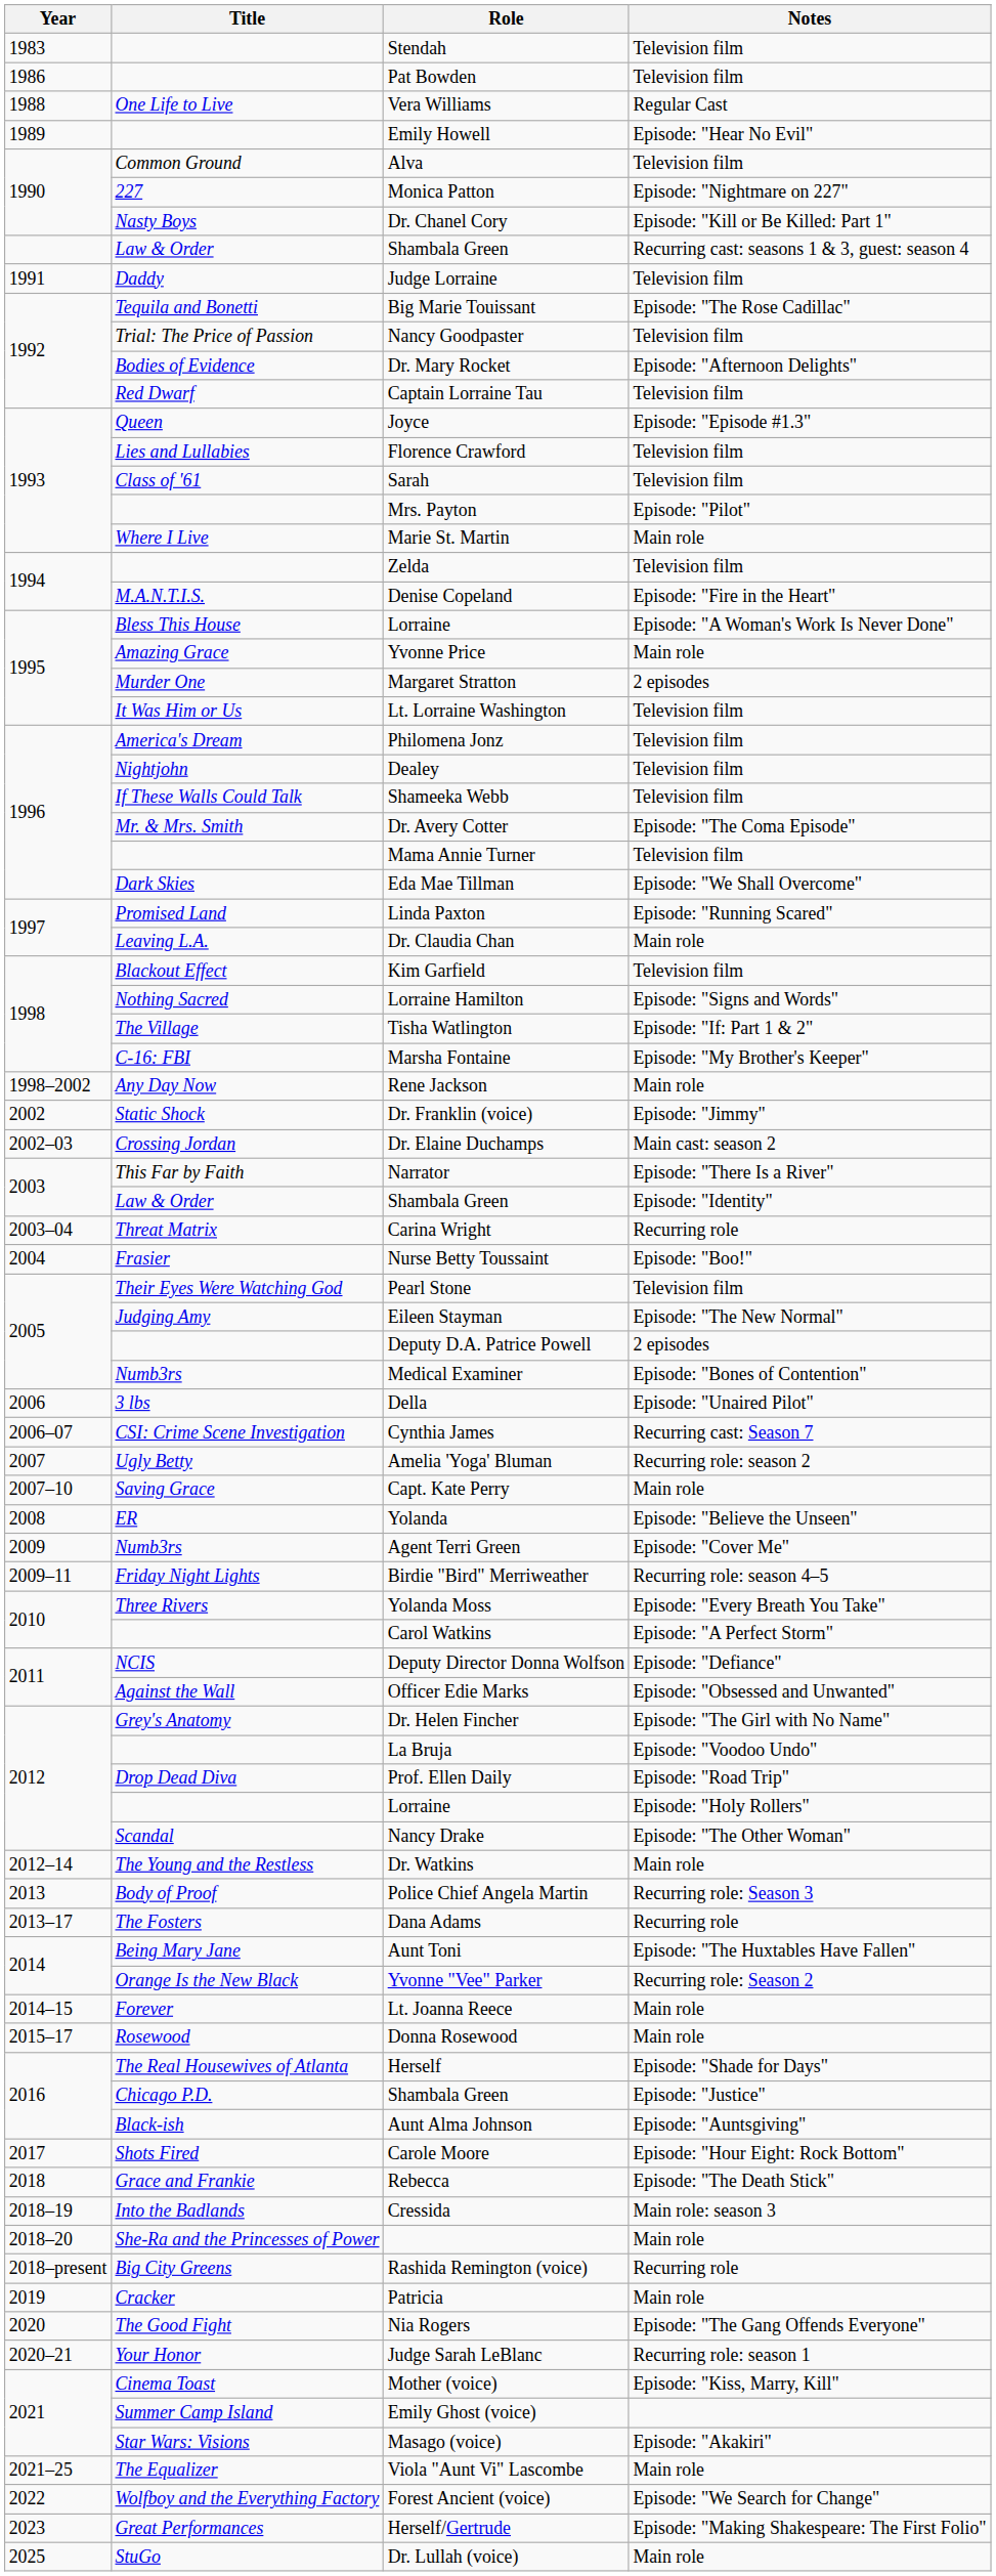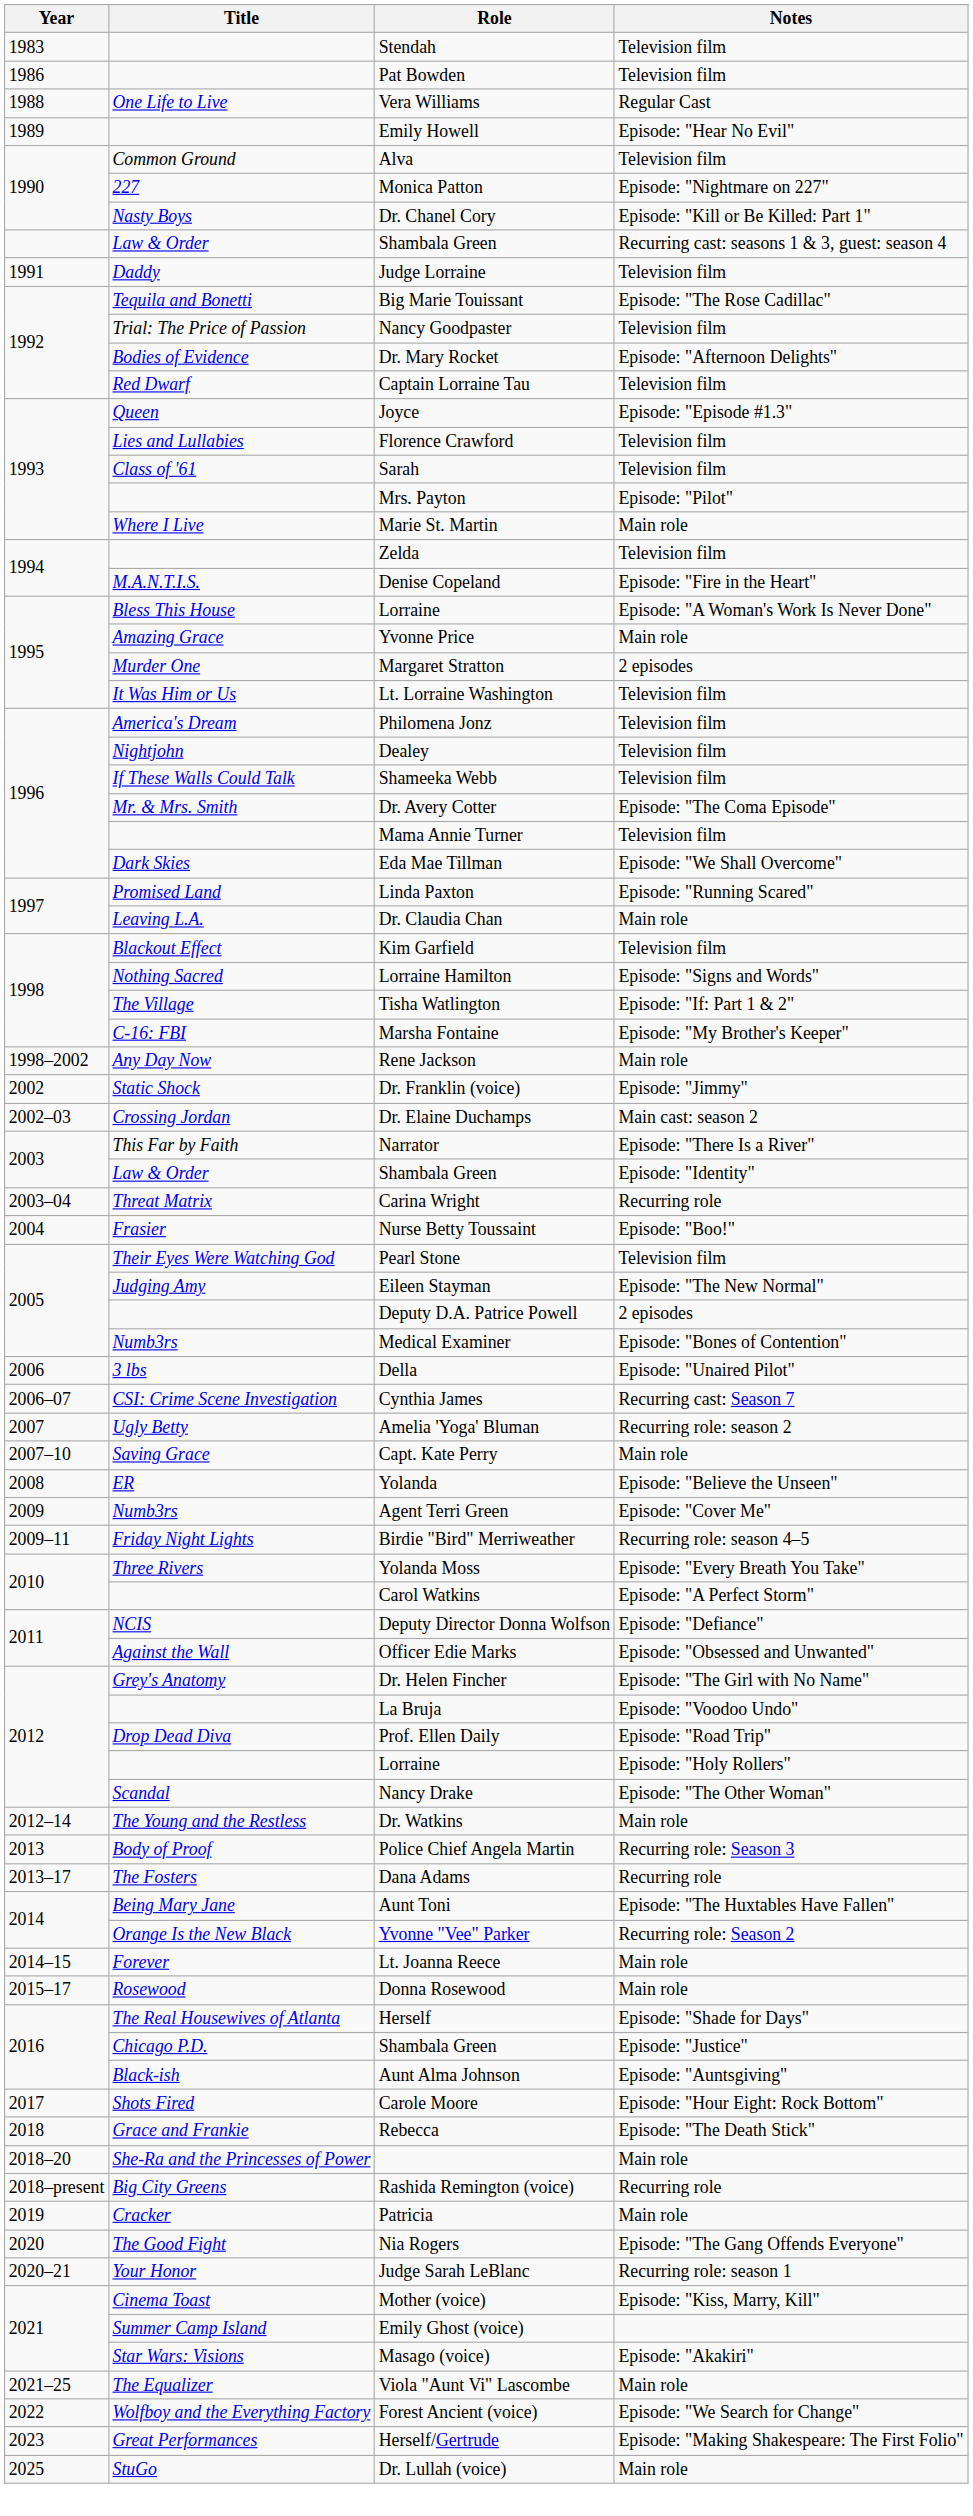 <table class="wikitable sortable">
 <tr>
 <th>Year</th>
 <th>Title</th>
 <th>Role</th>
 <th>Notes</th>
 </tr>
 <tr>
 <td>1983</td>
 <td><em></em></td>
 <td>Stendah</td>
 <td>Television film</td>
 </tr>
 <tr>
 <td>1986</td>
 <td><em></em></td>
 <td>Pat Bowden</td>
 <td>Television film</td>
 </tr>
 <tr>
 <td>1988</td>
 <td><em><a href='#'>One Life to Live</a></em></td>
 <td>Vera Williams</td>
 <td>Regular Cast</td>
 </tr>
 <tr>
 <td>1989</td>
 <td><em></em></td>
 <td>Emily Howell</td>
 <td>Episode: "Hear No Evil"</td>
 </tr>
 <tr>
 <td rowspan=3>1990</td>
 <td><em>Common Ground</em></td>
 <td>Alva</td>
 <td>Television film</td>
 </tr>
 <tr>
 <td><em><a href='#'>227</a></em></td>
 <td>Monica Patton</td>
 <td>Episode: "Nightmare on 227"</td>
 </tr>
 <tr>
 <td><em><a href='#'>Nasty Boys</a></em></td>
 <td>Dr. Chanel Cory</td>
 <td>Episode: "Kill or Be Killed: Part 1"</td>
 </tr>
 <tr>
 <td></td>
 <td><em><a href='#'>Law & Order</a></em></td>
 <td>Shambala Green</td>
 <td>Recurring cast: seasons 1 & 3, guest: season 4</td>
 </tr>
 <tr>
 <td>1991</td>
 <td><em><a href='#'>Daddy</a></em></td>
 <td>Judge Lorraine</td>
 <td>Television film</td>
 </tr>
 <tr>
 <td rowspan=4>1992</td>
 <td><em><a href='#'>Tequila and Bonetti</a></em></td>
 <td>Big Marie Touissant</td>
 <td>Episode: "The Rose Cadillac"</td>
 </tr>
 <tr>
 <td><em>Trial: The Price of Passion</em></td>
 <td>Nancy Goodpaster</td>
 <td>Television film</td>
 </tr>
 <tr>
 <td><em><a href='#'>Bodies of Evidence</a></em></td>
 <td>Dr. Mary Rocket</td>
 <td>Episode: "Afternoon Delights"</td>
 </tr>
 <tr>
 <td><em><a href='#'>Red Dwarf</a></em></td>
 <td>Captain Lorraine Tau</td>
 <td>Television film</td>
 </tr>
 <tr>
 <td rowspan=5>1993</td>
 <td><em><a href='#'>Queen</a></em></td>
 <td>Joyce</td>
 <td>Episode: "Episode #1.3"</td>
 </tr>
 <tr>
 <td><em><a href='#'>Lies and Lullabies</a></em></td>
 <td>Florence Crawford</td>
 <td>Television film</td>
 </tr>
 <tr>
 <td><em><a href='#'>Class of '61</a></em></td>
 <td>Sarah</td>
 <td>Television film</td>
 </tr>
 <tr>
 <td><em></em></td>
 <td>Mrs. Payton</td>
 <td>Episode: "Pilot"</td>
 </tr>
 <tr>
 <td><em><a href='#'>Where I Live</a></em></td>
 <td>Marie St. Martin</td>
 <td>Main role</td>
 </tr>
 <tr>
 <td rowspan=2>1994</td>
 <td><em></em></td>
 <td>Zelda</td>
 <td>Television film</td>
 </tr>
 <tr>
 <td><em><a href='#'>M.A.N.T.I.S.</a></em></td>
 <td>Denise Copeland</td>
 <td>Episode: "Fire in the Heart"</td>
 </tr>
 <tr>
 <td rowspan=4>1995</td>
 <td><em><a href='#'>Bless This House</a></em></td>
 <td>Lorraine</td>
 <td>Episode: "A Woman's Work Is Never Done"</td>
 </tr>
 <tr>
 <td><em><a href='#'>Amazing Grace</a></em></td>
 <td>Yvonne Price</td>
 <td>Main role</td>
 </tr>
 <tr>
 <td><em><a href='#'>Murder One</a></em></td>
 <td>Margaret Stratton</td>
 <td>2 episodes</td>
 </tr>
 <tr>
 <td><em><a href='#'>It Was Him or Us</a></em></td>
 <td>Lt. Lorraine Washington</td>
 <td>Television film</td>
 </tr>
 <tr>
 <td rowspan=6>1996</td>
 <td><em><a href='#'>America's Dream</a></em></td>
 <td>Philomena Jonz</td>
 <td>Television film</td>
 </tr>
 <tr>
 <td><em><a href='#'>Nightjohn</a></em></td>
 <td>Dealey</td>
 <td>Television film</td>
 </tr>
 <tr>
 <td><em><a href='#'>If These Walls Could Talk</a></em></td>
 <td>Shameeka Webb</td>
 <td>Television film</td>
 </tr>
 <tr>
 <td><em><a href='#'>Mr. & Mrs. Smith</a></em></td>
 <td>Dr. Avery Cotter</td>
 <td>Episode: "The Coma Episode"</td>
 </tr>
 <tr>
 <td><em></em></td>
 <td>Mama Annie Turner</td>
 <td>Television film</td>
 </tr>
 <tr>
 <td><em><a href='#'>Dark Skies</a></em></td>
 <td>Eda Mae Tillman</td>
 <td>Episode: "We Shall Overcome"</td>
 </tr>
 <tr>
 <td rowspan=2>1997</td>
 <td><em><a href='#'>Promised Land</a></em></td>
 <td>Linda Paxton</td>
 <td>Episode: "Running Scared"</td>
 </tr>
 <tr>
 <td><em><a href='#'>Leaving L.A.</a></em></td>
 <td>Dr. Claudia Chan</td>
 <td>Main role</td>
 </tr>
 <tr>
 <td rowspan=4>1998</td>
 <td><em><a href='#'>Blackout Effect</a></em></td>
 <td>Kim Garfield</td>
 <td>Television film</td>
 </tr>
 <tr>
 <td><em><a href='#'>Nothing Sacred</a></em></td>
 <td>Lorraine Hamilton</td>
 <td>Episode: "Signs and Words"</td>
 </tr>
 <tr>
 <td><em><a href='#'>The Village</a></em></td>
 <td>Tisha Watlington</td>
 <td>Episode: "If: Part 1 & 2"</td>
 </tr>
 <tr>
 <td><em><a href='#'>C-16: FBI</a></em></td>
 <td>Marsha Fontaine</td>
 <td>Episode: "My Brother's Keeper"</td>
 </tr>
 <tr>
 <td>1998–2002</td>
 <td><em><a href='#'>Any Day Now</a></em></td>
 <td>Rene Jackson</td>
 <td>Main role</td>
 </tr>
 <tr>
 <td>2002</td>
 <td><em><a href='#'>Static Shock</a></em></td>
 <td>Dr. Franklin (voice)</td>
 <td>Episode: "Jimmy"</td>
 </tr>
 <tr>
 <td>2002–03</td>
 <td><em><a href='#'>Crossing Jordan</a></em></td>
 <td>Dr. Elaine Duchamps</td>
 <td>Main cast: season 2</td>
 </tr>
 <tr>
 <td rowspan=2>2003</td>
 <td><em>This Far by Faith</em></td>
 <td>Narrator</td>
 <td>Episode: "There Is a River"</td>
 </tr>
 <tr>
 <td><em><a href='#'>Law & Order</a></em></td>
 <td>Shambala Green</td>
 <td>Episode: "Identity"</td>
 </tr>
 <tr>
 <td>2003–04</td>
 <td><em><a href='#'>Threat Matrix</a></em></td>
 <td>Carina Wright</td>
 <td>Recurring role</td>
 </tr>
 <tr>
 <td>2004</td>
 <td><em><a href='#'>Frasier</a></em></td>
 <td>Nurse Betty Toussaint</td>
 <td>Episode: "Boo!"</td>
 </tr>
 <tr>
 <td rowspan=4>2005</td>
 <td><em><a href='#'>Their Eyes Were Watching God</a></em></td>
 <td>Pearl Stone</td>
 <td>Television film</td>
 </tr>
 <tr>
 <td><em><a href='#'>Judging Amy</a></em></td>
 <td>Eileen Stayman</td>
 <td>Episode: "The New Normal"</td>
 </tr>
 <tr>
 <td><em></em></td>
 <td>Deputy D.A. Patrice Powell</td>
 <td>2 episodes</td>
 </tr>
 <tr>
 <td><em><a href='#'>Numb3rs</a></em></td>
 <td>Medical Examiner</td>
 <td>Episode: "Bones of Contention"</td>
 </tr>
 <tr>
 <td>2006</td>
 <td><em><a href='#'>3 lbs</a></em></td>
 <td>Della</td>
 <td>Episode: "Unaired Pilot"</td>
 </tr>
 <tr>
 <td>2006–07</td>
 <td><em><a href='#'>CSI: Crime Scene Investigation</a></em></td>
 <td>Cynthia James</td>
 <td>Recurring cast: <a href='#'>Season 7</a></td>
 </tr>
 <tr>
 <td>2007</td>
 <td><em><a href='#'>Ugly Betty</a></em></td>
 <td>Amelia 'Yoga' Bluman</td>
 <td>Recurring role: season 2</td>
 </tr>
 <tr>
 <td>2007–10</td>
 <td><em><a href='#'>Saving Grace</a></em></td>
 <td>Capt. Kate Perry</td>
 <td>Main role</td>
 </tr>
 <tr>
 <td>2008</td>
 <td><em><a href='#'>ER</a></em></td>
 <td>Yolanda</td>
 <td>Episode: "Believe the Unseen"</td>
 </tr>
 <tr>
 <td>2009</td>
 <td><em><a href='#'>Numb3rs</a></em></td>
 <td>Agent Terri Green</td>
 <td>Episode: "Cover Me"</td>
 </tr>
 <tr>
 <td>2009–11</td>
 <td><em><a href='#'>Friday Night Lights</a></em></td>
 <td>Birdie "Bird" Merriweather</td>
 <td>Recurring role: season 4–5</td>
 </tr>
 <tr>
 <td rowspan=2>2010</td>
 <td><em><a href='#'>Three Rivers</a></em></td>
 <td>Yolanda Moss</td>
 <td>Episode: "Every Breath You Take"</td>
 </tr>
 <tr>
 <td><em></em></td>
 <td>Carol Watkins</td>
 <td>Episode: "A Perfect Storm"</td>
 </tr>
 <tr>
 <td rowspan=2>2011</td>
 <td><em><a href='#'>NCIS</a></em></td>
 <td>Deputy Director Donna Wolfson</td>
 <td>Episode: "Defiance"</td>
 </tr>
 <tr>
 <td><em><a href='#'>Against the Wall</a></em></td>
 <td>Officer Edie Marks</td>
 <td>Episode: "Obsessed and Unwanted"</td>
 </tr>
 <tr>
 <td rowspan=5>2012</td>
 <td><em><a href='#'>Grey's Anatomy</a></em></td>
 <td>Dr. Helen Fincher</td>
 <td>Episode: "The Girl with No Name"</td>
 </tr>
 <tr>
 <td><em></em></td>
 <td>La Bruja</td>
 <td>Episode: "Voodoo Undo"</td>
 </tr>
 <tr>
 <td><em><a href='#'>Drop Dead Diva</a></em></td>
 <td>Prof. Ellen Daily</td>
 <td>Episode: "Road Trip"</td>
 </tr>
 <tr>
 <td></td>
 <td>Lorraine</td>
 <td>Episode: "Holy Rollers"</td>
 </tr>
 <tr>
 <td><em><a href='#'>Scandal</a></em></td>
 <td>Nancy Drake</td>
 <td>Episode: "The Other Woman"</td>
 </tr>
 <tr>
 <td>2012–14</td>
 <td><em><a href='#'>The Young and the Restless</a></em></td>
 <td>Dr. Watkins</td>
 <td>Main role</td>
 </tr>
 <tr>
 <td>2013</td>
 <td><em><a href='#'>Body of Proof</a></em></td>
 <td>Police Chief Angela Martin</td>
 <td>Recurring role: <a href='#'>Season 3</a></td>
 </tr>
 <tr>
 <td>2013–17</td>
 <td><em><a href='#'>The Fosters</a></em></td>
 <td>Dana Adams</td>
 <td>Recurring role</td>
 </tr>
 <tr>
 <td rowspan=2>2014</td>
 <td><em><a href='#'>Being Mary Jane</a></em></td>
 <td>Aunt Toni</td>
 <td>Episode: "The Huxtables Have Fallen"</td>
 </tr>
 <tr>
 <td><em><a href='#'>Orange Is the New Black</a></em></td>
 <td><a href='#'>Yvonne "Vee" Parker</a></td>
 <td>Recurring role: <a href='#'>Season 2</a></td>
 </tr>
 <tr>
 <td>2014–15</td>
 <td><em><a href='#'>Forever</a></em></td>
 <td>Lt. Joanna Reece</td>
 <td>Main role</td>
 </tr>
 <tr>
 <td>2015–17</td>
 <td><em><a href='#'>Rosewood</a></em></td>
 <td>Donna Rosewood</td>
 <td>Main role</td>
 </tr>
 <tr>
 <td rowspan=3>2016</td>
 <td><em><a href='#'>The Real Housewives of Atlanta</a></em></td>
 <td>Herself</td>
 <td>Episode: "Shade for Days"</td>
 </tr>
 <tr>
 <td><em><a href='#'>Chicago P.D.</a></em></td>
 <td>Shambala Green</td>
 <td>Episode: "Justice"</td>
 </tr>
 <tr>
 <td><em><a href='#'>Black-ish</a></em></td>
 <td>Aunt Alma Johnson</td>
 <td>Episode: "Auntsgiving"</td>
 </tr>
 <tr>
 <td>2017</td>
 <td><em><a href='#'>Shots Fired</a></em></td>
 <td>Carole Moore</td>
 <td>Episode: "Hour Eight: Rock Bottom"</td>
 </tr>
 <tr>
 <td>2018</td>
 <td><em><a href='#'>Grace and Frankie</a></em></td>
 <td>Rebecca</td>
 <td>Episode: "The Death Stick"</td>
 </tr>
 <tr>
-<td>2018–19</td>
-<td><em><a href='#'>Into the Badlands</a></em></td>
-<td>Cressida</td>
-<td>Main role: season 3</td>
-</tr>
-<tr>
 <td>2018–20</td>
 <td><em><a href='#'>She-Ra and the Princesses of Power</a></em></td>
 <td></td>
 <td>Main role</td>
 </tr>
 <tr>
 <td>2018–present</td>
 <td><em><a href='#'>Big City Greens</a></em></td>
 <td>Rashida Remington (voice)</td>
 <td>Recurring role</td>
 </tr>
 <tr>
 <td>2019</td>
 <td><em><a href='#'>Cracker</a></em></td>
 <td>Patricia</td>
 <td>Main role</td>
 </tr>
 <tr>
 <td>2020</td>
 <td><em><a href='#'>The Good Fight</a></em></td>
 <td>Nia Rogers</td>
 <td>Episode: "The Gang Offends Everyone"</td>
 </tr>
 <tr>
 <td>2020–21</td>
 <td><em><a href='#'>Your Honor</a></em></td>
 <td>Judge Sarah LeBlanc</td>
 <td>Recurring role: season 1</td>
 </tr>
 <tr>
 <td rowspan=3>2021</td>
 <td><em><a href='#'>Cinema Toast</a></em></td>
 <td>Mother (voice)</td>
 <td>Episode: "Kiss, Marry, Kill"</td>
 </tr>
 <tr>
 <td><em><a href='#'>Summer Camp Island</a></em></td>
 <td>Emily Ghost (voice)</td>
 <td></td>
 </tr>
 <tr>
 <td><em><a href='#'>Star Wars: Visions</a></em></td>
 <td>Masago (voice)</td>
 <td>Episode: "Akakiri"</td>
 </tr>
 <tr>
 <td>2021–25</td>
 <td><em><a href='#'>The Equalizer</a></em></td>
 <td>Viola "Aunt Vi" Lascombe</td>
 <td>Main role</td>
 </tr>
 <tr>
 <td>2022</td>
 <td><em><a href='#'>Wolfboy and the Everything Factory</a></em></td>
 <td>Forest Ancient (voice)</td>
 <td>Episode: "We Search for Change"</td>
 </tr>
 <tr>
 <td>2023</td>
 <td><em><a href='#'>Great Performances</a></em></td>
 <td>Herself/<a href='#'>Gertrude</a></td>
 <td>Episode: "Making Shakespeare: The First Folio"</td>
 </tr>
 <tr>
 <td>2025</td>
 <td><em><a href='#'>StuGo</a></em></td>
 <td>Dr. Lullah (voice)</td>
 <td>Main role</td>
 </tr>
 </table>
